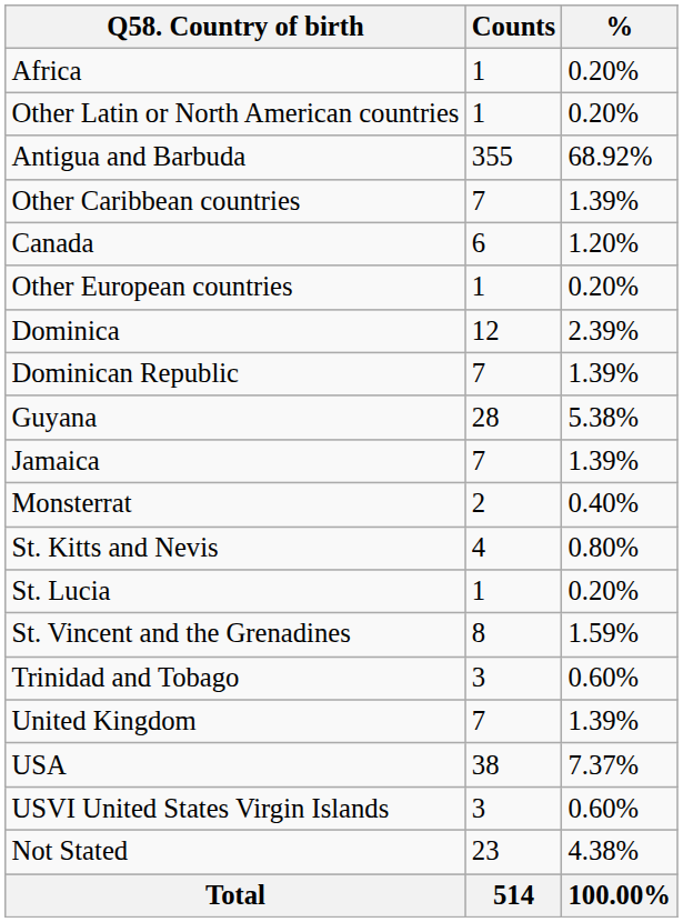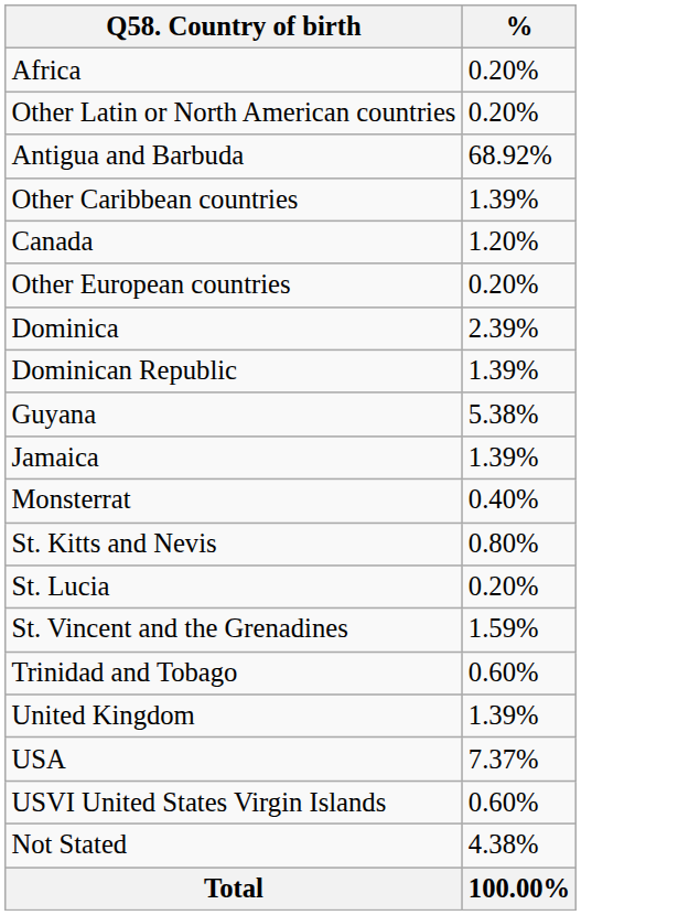 <table class="wikitable sortable">
 <tr>
 <th>Q58. Country of birth</th>
-<th>Counts</th>
 <th>%</th>
 </tr>
 <tr>
 <td>Africa</td>
-<td>1</td>
 <td>0.20%</td>
 </tr>
 <tr>
 <td>Other Latin or North American countries</td>
-<td>1</td>
 <td>0.20%</td>
 </tr>
 <tr>
 <td>Antigua and Barbuda</td>
-<td>355</td>
 <td>68.92%</td>
 </tr>
 <tr>
 <td>Other Caribbean countries</td>
-<td>7</td>
 <td>1.39%</td>
 </tr>
 <tr>
 <td>Canada</td>
-<td>6</td>
 <td>1.20%</td>
 </tr>
 <tr>
 <td>Other European countries</td>
-<td>1</td>
 <td>0.20%</td>
 </tr>
 <tr>
 <td>Dominica</td>
-<td>12</td>
 <td>2.39%</td>
 </tr>
 <tr>
 <td>Dominican Republic</td>
-<td>7</td>
 <td>1.39%</td>
 </tr>
 <tr>
 <td>Guyana</td>
-<td>28</td>
 <td>5.38%</td>
 </tr>
 <tr>
 <td>Jamaica</td>
-<td>7</td>
 <td>1.39%</td>
 </tr>
 <tr>
 <td>Monsterrat</td>
-<td>2</td>
 <td>0.40%</td>
 </tr>
 <tr>
 <td>St. Kitts and Nevis</td>
-<td>4</td>
 <td>0.80%</td>
 </tr>
 <tr>
 <td>St. Lucia</td>
-<td>1</td>
 <td>0.20%</td>
 </tr>
 <tr>
 <td>St. Vincent and the Grenadines</td>
-<td>8</td>
 <td>1.59%</td>
 </tr>
 <tr>
 <td>Trinidad and Tobago</td>
-<td>3</td>
 <td>0.60%</td>
 </tr>
 <tr>
 <td>United Kingdom</td>
-<td>7</td>
 <td>1.39%</td>
 </tr>
 <tr>
 <td>USA</td>
-<td>38</td>
 <td>7.37%</td>
 </tr>
 <tr>
 <td>USVI United States Virgin Islands</td>
-<td>3</td>
 <td>0.60%</td>
 </tr>
 <tr>
 <td>Not Stated</td>
-<td>23</td>
 <td>4.38%</td>
 </tr>
 <tr>
 <th>Total</th>
-<th>514</th>
 <th>100.00%</th>
 </tr>
 </table>
